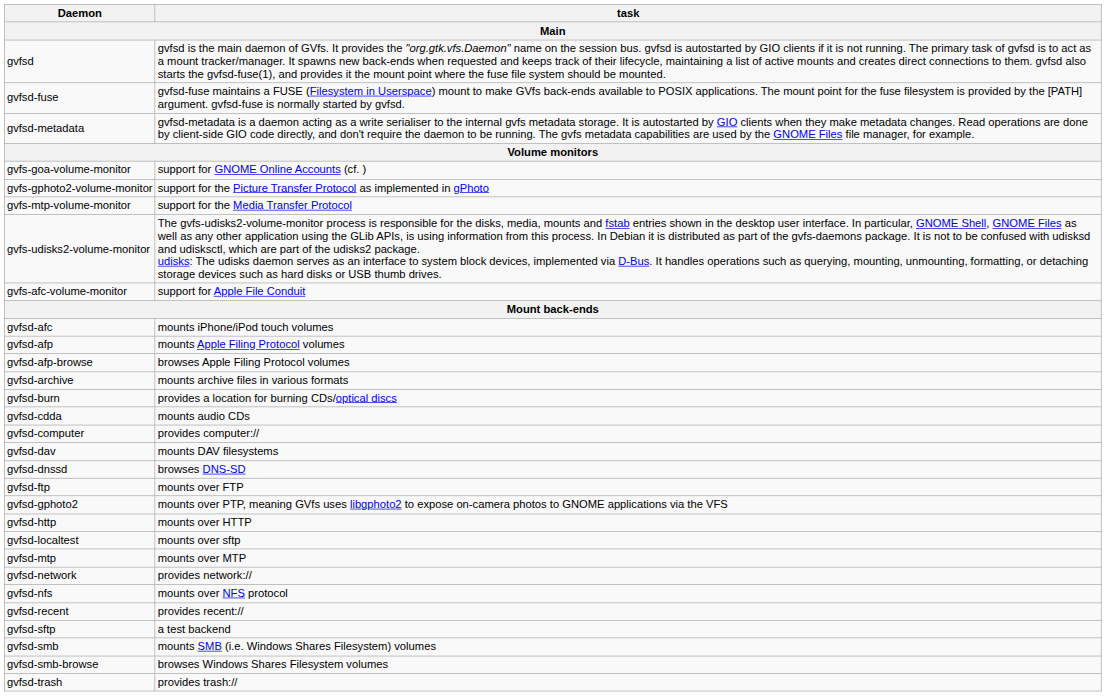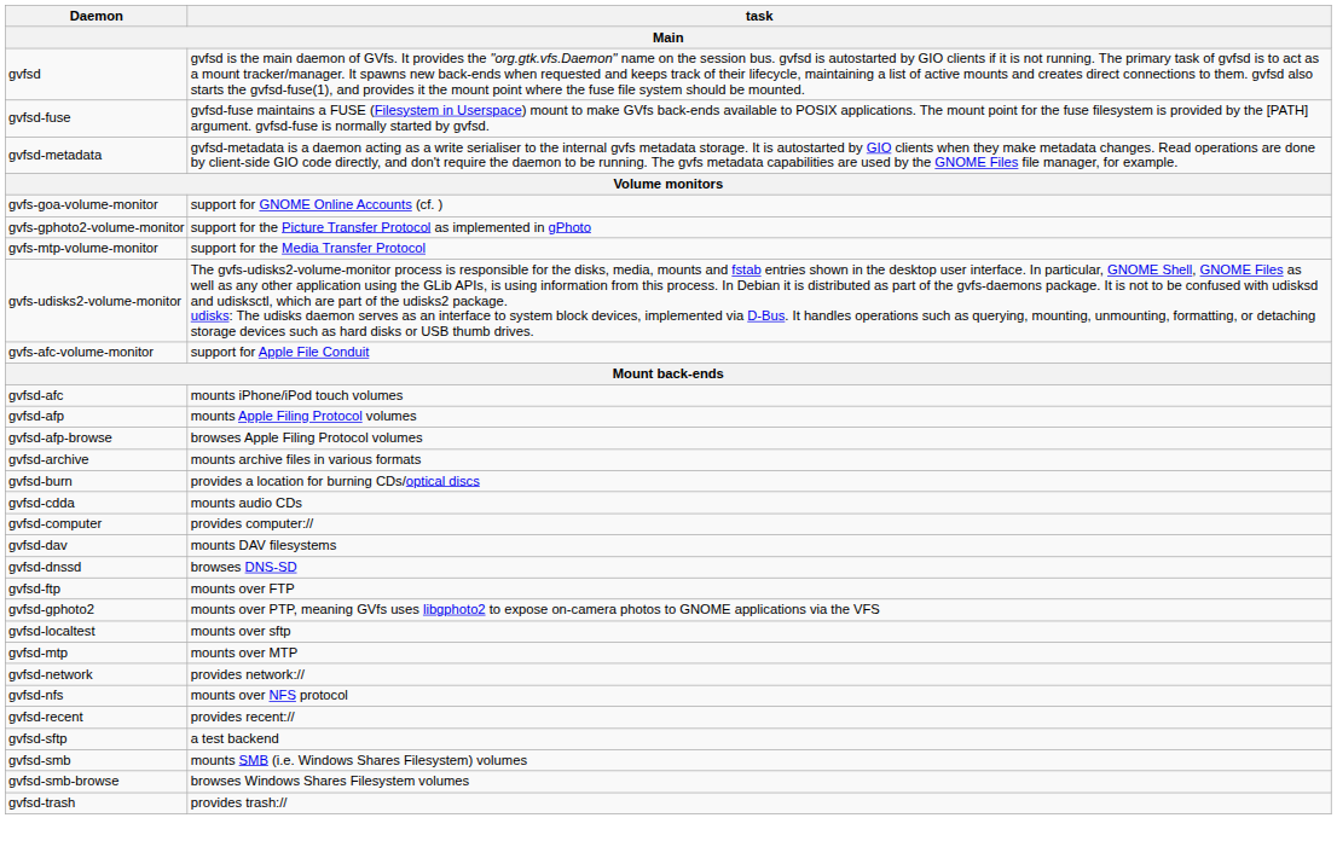 <table class="wikitable" style="text-align: left;">
 <tr>
 <th>Daemon</th>
 <th>task</th>
 </tr>
 <tr>
 <th colspan=2>Main</th>
 </tr>
 <tr>
 <td>gvfsd</td>
 <td>gvfsd is the main daemon of GVfs. It provides the <em>"org.gtk.vfs.Daemon"</em> name on the session bus. gvfsd is autostarted by GIO clients if it is not running. The primary task of gvfsd is to act as a mount tracker/manager. It spawns new back-ends when requested and keeps track of their lifecycle, maintaining a list of active mounts and creates direct connections to them. gvfsd also starts the gvfsd-fuse(1), and provides it the mount point where the fuse file system should be mounted.</td>
 </tr>
 <tr>
 <td>gvfsd-fuse</td>
 <td>gvfsd-fuse maintains a FUSE (<a href='#'>Filesystem in Userspace</a>) mount to make GVfs back-ends available to POSIX applications. The mount point for the fuse filesystem is provided by the [PATH] argument. gvfsd-fuse is normally started by gvfsd.</td>
 </tr>
 <tr>
 <td>gvfsd-metadata</td>
 <td>gvfsd-metadata is a daemon acting as a write serialiser to the internal gvfs metadata storage. It is autostarted by <a href='#'>GIO</a> clients when they make metadata changes. Read operations are done by client-side GIO code directly, and don't require the daemon to be running. The gvfs metadata capabilities are used by the <a href='#'>GNOME Files</a> file manager, for example.</td>
 </tr>
 <tr>
 <th colspan=2>Volume monitors</th>
 </tr>
 <tr>
 <td>gvfs-goa-volume-monitor</td>
 <td>support for <a href='#'>GNOME Online Accounts</a> (cf. )</td>
 </tr>
 <tr style="white-space: nowrap;">
 <td>gvfs-gphoto2-volume-monitor</td>
 <td>support for the <a href='#'>Picture Transfer Protocol</a> as implemented in <a href='#'>gPhoto</a></td>
 </tr>
 <tr>
 <td>gvfs-mtp-volume-monitor</td>
 <td>support for the <a href='#'>Media Transfer Protocol</a></td>
 </tr>
 <tr>
 <td>gvfs-udisks2-volume-monitor</td>
 <td>The gvfs-udisks2-volume-monitor process is responsible for the disks, media, mounts and <a href='#'>fstab</a> entries shown in the desktop user interface. In particular, <a href='#'>GNOME Shell</a>, <a href='#'>GNOME Files</a> as well as any other application using the GLib APIs, is using information from this process. In Debian it is distributed as part of the gvfs-daemons package. It is not to be confused with udisksd and udisksctl, which are part of the udisks2 package.<br> <a href='#'>udisks</a>: The udisks daemon serves as an interface to system block devices, implemented via <a href='#'>D-Bus</a>. It handles operations such as querying, mounting, unmounting, formatting, or detaching storage devices such as hard disks or USB thumb drives.</td>
 </tr>
 <tr>
 <td>gvfs-afc-volume-monitor</td>
 <td>support for <a href='#'>Apple File Conduit</a></td>
 </tr>
 <tr>
 <th colspan=2>Mount back-ends</th>
 </tr>
 <tr>
 <td>gvfsd-afc</td>
 <td>mounts iPhone/iPod touch volumes</td>
 </tr>
 <tr>
 <td>gvfsd-afp</td>
 <td>mounts <a href='#'>Apple Filing Protocol</a> volumes</td>
 </tr>
 <tr>
 <td>gvfsd-afp-browse</td>
 <td>browses Apple Filing Protocol volumes</td>
 </tr>
 <tr>
 <td>gvfsd-archive</td>
 <td>mounts archive files in various formats</td>
 </tr>
 <tr>
 <td>gvfsd-burn</td>
 <td>provides a location for burning CDs/<a href='#'>optical discs</a></td>
 </tr>
 <tr>
 <td>gvfsd-cdda</td>
 <td>mounts audio CDs</td>
 </tr>
 <tr>
 <td>gvfsd-computer</td>
 <td>provides computer://</td>
 </tr>
 <tr>
 <td>gvfsd-dav</td>
 <td>mounts DAV filesystems</td>
 </tr>
 <tr>
 <td>gvfsd-dnssd</td>
 <td>browses <a href='#'>DNS-SD</a></td>
 </tr>
 <tr>
 <td>gvfsd-ftp</td>
 <td>mounts over FTP</td>
 </tr>
 <tr>
 <td>gvfsd-gphoto2</td>
 <td>mounts over PTP, meaning GVfs uses <a href='#'>libgphoto2</a> to expose on-camera photos to GNOME applications via the VFS</td>
 </tr>
 <tr>
-<td>gvfsd-http</td>
-<td>mounts over HTTP</td>
-</tr>
-<tr>
 <td>gvfsd-localtest</td>
 <td>mounts over sftp</td>
 </tr>
 <tr>
 <td>gvfsd-mtp</td>
 <td>mounts over MTP</td>
 </tr>
 <tr>
 <td>gvfsd-network</td>
 <td>provides network://</td>
 </tr>
 <tr>
 <td>gvfsd-nfs</td>
 <td>mounts over <a href='#'>NFS</a> protocol</td>
 </tr>
 <tr>
 <td>gvfsd-recent</td>
 <td>provides recent://</td>
 </tr>
 <tr>
 <td>gvfsd-sftp</td>
 <td>a test backend</td>
 </tr>
 <tr>
 <td>gvfsd-smb</td>
 <td>mounts <a href='#'>SMB</a> (i.e. Windows Shares Filesystem) volumes</td>
 </tr>
 <tr>
 <td>gvfsd-smb-browse</td>
 <td>browses Windows Shares Filesystem volumes</td>
 </tr>
 <tr>
 <td>gvfsd-trash</td>
 <td>provides trash://</td>
 </tr>
 </table>
